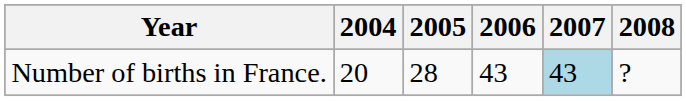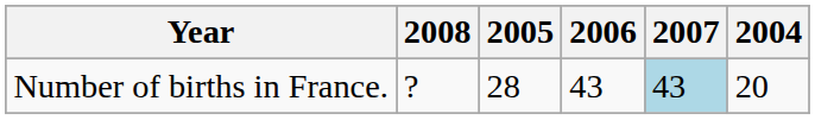 <table class="wikitable">
 <tr>
 <th>Year</th>
-<th>2004</th>
+<th>2008</th>
 <th>2005</th>
 <th>2006</th>
 <th>2007</th>
-<th>2008</th>
+<th>2004</th>
 </tr>
 <tr>
 <td>Number of births in France.</td>
-<td>20</td>
+<td>?</td>
 <td>28</td>
 <td>43</td>
 <td style="background: lightblue;">43</td>
-<td>?</td>
+<td>20</td>
 </tr>
 </table>
